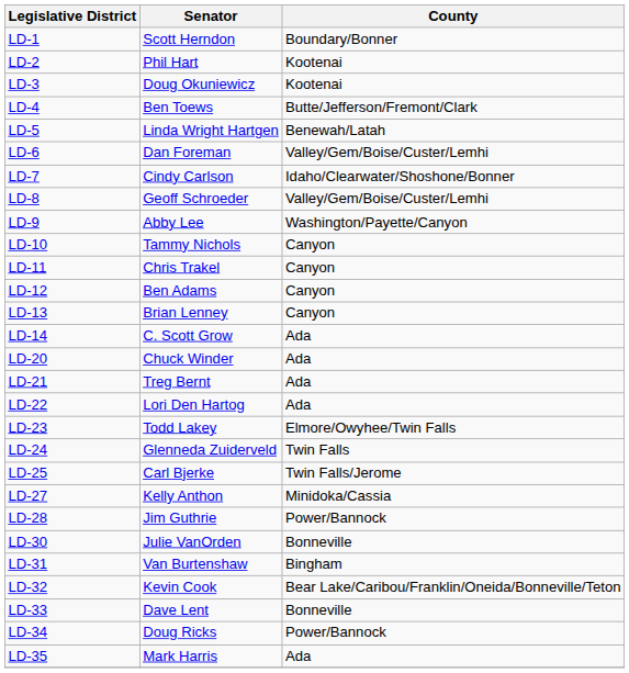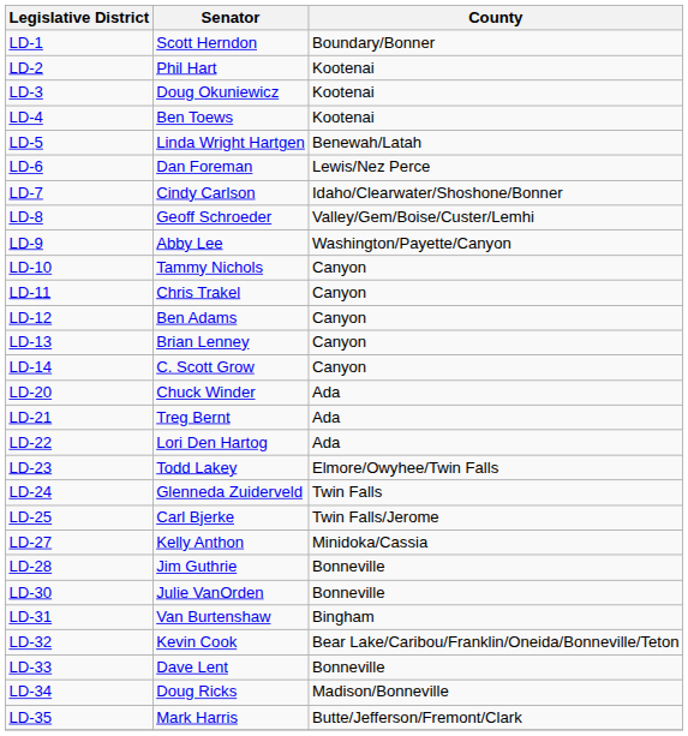 <table class="wikitable">
 <tr>
 <th>Legislative District</th>
 <th>Senator</th>
 <th>County</th>
 </tr>
 <tr>
 <td><a href='#'>LD-1</a></td>
 <td><a href='#'>Scott Herndon</a></td>
 <td>Boundary/Bonner</td>
 </tr>
 <tr>
 <td><a href='#'>LD-2</a></td>
 <td><a href='#'>Phil Hart</a></td>
 <td>Kootenai</td>
 </tr>
 <tr>
 <td><a href='#'>LD-3</a></td>
 <td><a href='#'>Doug Okuniewicz</a></td>
 <td>Kootenai</td>
 </tr>
 <tr>
 <td><a href='#'>LD-4</a></td>
 <td><a href='#'>Ben Toews</a></td>
-<td>Butte/Jefferson/Fremont/Clark</td>
+<td>Kootenai</td>
 </tr>
 <tr>
 <td><a href='#'>LD-5</a></td>
 <td><a href='#'>Linda Wright Hartgen</a></td>
 <td>Benewah/Latah</td>
 </tr>
 <tr>
 <td><a href='#'>LD-6</a></td>
 <td><a href='#'>Dan Foreman</a></td>
-<td>Valley/Gem/Boise/Custer/Lemhi</td>
+<td>Lewis/Nez Perce</td>
 </tr>
 <tr>
 <td><a href='#'>LD-7</a></td>
 <td><a href='#'>Cindy Carlson</a></td>
 <td>Idaho/Clearwater/Shoshone/Bonner</td>
 </tr>
 <tr>
 <td><a href='#'>LD-8</a></td>
 <td><a href='#'>Geoff Schroeder</a></td>
 <td>Valley/Gem/Boise/Custer/Lemhi</td>
 </tr>
 <tr>
 <td><a href='#'>LD-9</a></td>
 <td><a href='#'>Abby Lee</a></td>
 <td>Washington/Payette/Canyon</td>
 </tr>
 <tr>
 <td><a href='#'>LD-10</a></td>
 <td><a href='#'>Tammy Nichols</a></td>
 <td>Canyon</td>
 </tr>
 <tr>
 <td><a href='#'>LD-11</a></td>
 <td><a href='#'>Chris Trakel</a></td>
 <td>Canyon</td>
 </tr>
 <tr>
 <td><a href='#'>LD-12</a></td>
 <td><a href='#'>Ben Adams</a></td>
 <td>Canyon</td>
 </tr>
 <tr>
 <td><a href='#'>LD-13</a></td>
 <td><a href='#'>Brian Lenney</a></td>
 <td>Canyon</td>
 </tr>
 <tr>
 <td><a href='#'>LD-14</a></td>
 <td><a href='#'>C. Scott Grow</a></td>
-<td>Ada</td>
+<td>Canyon</td>
 </tr>
 <tr>
 <td><a href='#'>LD-20</a></td>
 <td><a href='#'>Chuck Winder</a></td>
 <td>Ada</td>
 </tr>
 <tr>
 <td><a href='#'>LD-21</a></td>
 <td><a href='#'>Treg Bernt</a></td>
 <td>Ada</td>
 </tr>
 <tr>
 <td><a href='#'>LD-22</a></td>
 <td><a href='#'>Lori Den Hartog</a></td>
 <td>Ada</td>
 </tr>
 <tr>
 <td><a href='#'>LD-23</a></td>
 <td><a href='#'>Todd Lakey</a></td>
 <td>Elmore/Owyhee/Twin Falls</td>
 </tr>
 <tr>
 <td><a href='#'>LD-24</a></td>
 <td><a href='#'>Glenneda Zuiderveld</a></td>
 <td>Twin Falls</td>
 </tr>
 <tr>
 <td><a href='#'>LD-25</a></td>
 <td><a href='#'>Carl Bjerke</a></td>
 <td>Twin Falls/Jerome</td>
 </tr>
 <tr>
 <td><a href='#'>LD-27</a></td>
 <td><a href='#'>Kelly Anthon</a></td>
 <td>Minidoka/Cassia</td>
 </tr>
 <tr>
 <td><a href='#'>LD-28</a></td>
 <td><a href='#'>Jim Guthrie</a></td>
-<td>Power/Bannock</td>
+<td>Bonneville</td>
 </tr>
 <tr>
 <td><a href='#'>LD-30</a></td>
 <td><a href='#'>Julie VanOrden</a></td>
 <td>Bonneville</td>
 </tr>
 <tr>
 <td><a href='#'>LD-31</a></td>
 <td><a href='#'>Van Burtenshaw</a></td>
 <td>Bingham</td>
 </tr>
 <tr>
 <td><a href='#'>LD-32</a></td>
 <td><a href='#'>Kevin Cook</a></td>
 <td>Bear Lake/Caribou/Franklin/Oneida/Bonneville/Teton</td>
 </tr>
 <tr>
 <td><a href='#'>LD-33</a></td>
 <td><a href='#'>Dave Lent</a></td>
 <td>Bonneville</td>
 </tr>
 <tr>
 <td><a href='#'>LD-34</a></td>
 <td><a href='#'>Doug Ricks</a></td>
-<td>Power/Bannock</td>
+<td>Madison/Bonneville</td>
 </tr>
 <tr>
 <td><a href='#'>LD-35</a></td>
 <td><a href='#'>Mark Harris</a></td>
-<td>Ada</td>
+<td>Butte/Jefferson/Fremont/Clark</td>
 </tr>
 <tr>
 </tr>
 </table>
